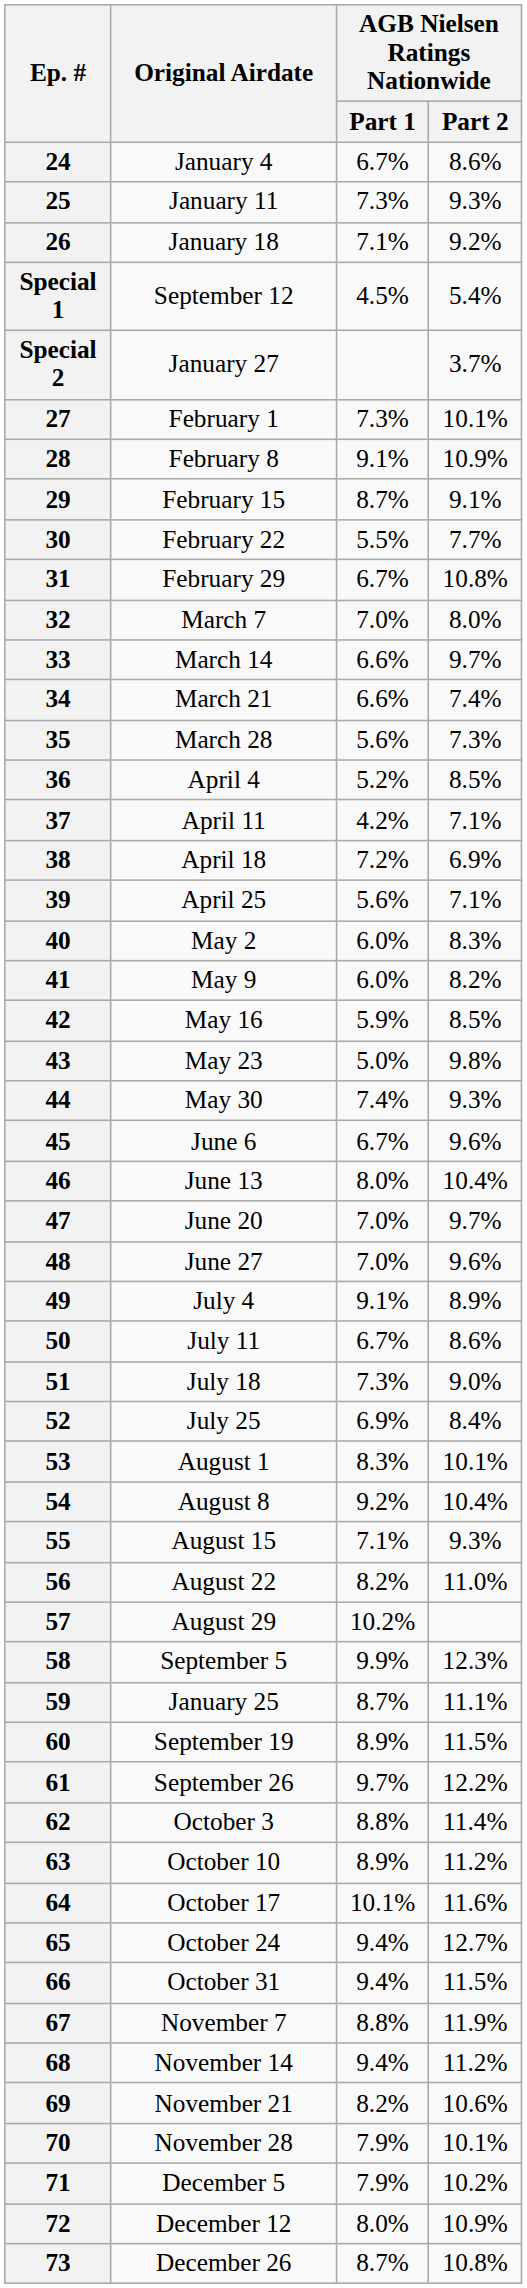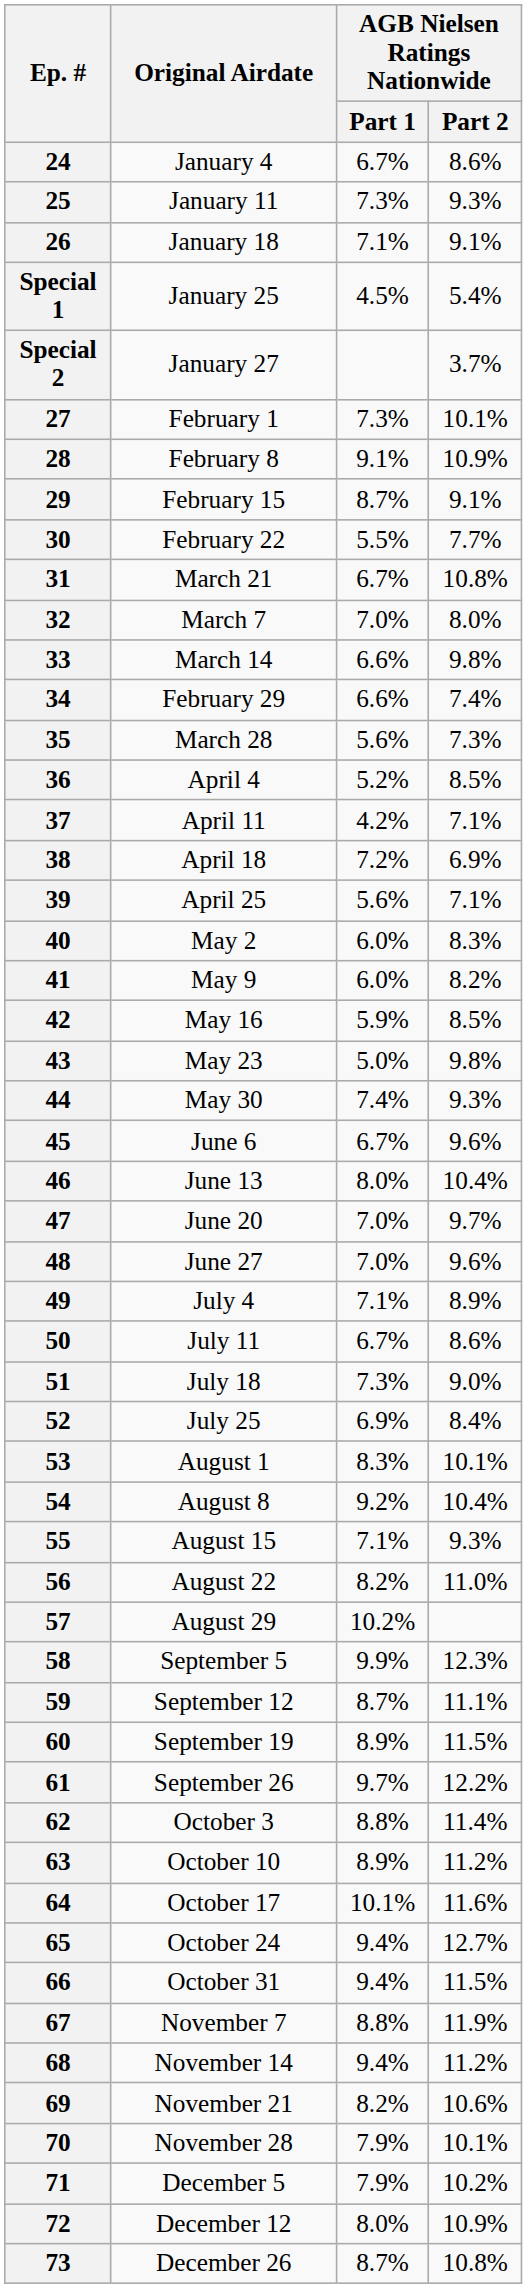 <table class="wikitable" style="text-align:center">
 <tr>
 <th rowspan=2 style=width:60px>Ep. #</th>
 <th rowspan=2 style=width:135px>Original Airdate</th>
 <th colspan=2 width=110>AGB Nielsen Ratings Nationwide</th>
 </tr>
 <tr>
 <th>Part 1</th>
 <th>Part 2</th>
 </tr>
 <tr>
 <th>24</th>
 <td>January 4</td>
 <td>6.7%</td>
 <td>8.6%</td>
 </tr>
 <tr>
 <th>25</th>
 <td>January 11</td>
 <td>7.3%</td>
 <td>9.3%</td>
 </tr>
 <tr>
 <th>26</th>
 <td>January 18</td>
 <td>7.1%</td>
-<td>9.2%</td>
+<td>9.1%</td>
 </tr>
 <tr>
 <th>Special 1</th>
-<td>September 12</td>
+<td>January 25</td>
 <td>4.5%</td>
 <td>5.4%</td>
 </tr>
 <tr>
 <th>Special 2</th>
 <td>January 27</td>
 <td></td>
 <td>3.7%</td>
 </tr>
 <tr>
 <th>27</th>
 <td>February 1</td>
 <td>7.3%</td>
 <td>10.1%</td>
 </tr>
 <tr>
 <th>28</th>
 <td>February 8</td>
 <td>9.1%</td>
 <td>10.9%</td>
 </tr>
 <tr>
 <th>29</th>
 <td>February 15</td>
 <td>8.7%</td>
 <td>9.1%</td>
 </tr>
 <tr>
 <th>30</th>
 <td>February 22</td>
 <td>5.5%</td>
 <td>7.7%</td>
 </tr>
 <tr>
 <th>31</th>
-<td>February 29</td>
+<td>March 21</td>
 <td>6.7%</td>
 <td>10.8%</td>
 </tr>
 <tr>
 <th>32</th>
 <td>March 7</td>
 <td>7.0%</td>
 <td>8.0%</td>
 </tr>
 <tr>
 <th>33</th>
 <td>March 14</td>
 <td>6.6%</td>
-<td>9.7%</td>
+<td>9.8%</td>
 </tr>
 <tr>
 <th>34</th>
-<td>March 21</td>
+<td>February 29</td>
 <td>6.6%</td>
 <td>7.4%</td>
 </tr>
 <tr>
 <th>35</th>
 <td>March 28</td>
 <td>5.6%</td>
 <td>7.3%</td>
 </tr>
 <tr>
 <th>36</th>
 <td>April 4</td>
 <td>5.2%</td>
 <td>8.5%</td>
 </tr>
 <tr>
 <th>37</th>
 <td>April 11</td>
 <td>4.2%</td>
 <td>7.1%</td>
 </tr>
 <tr>
 <th>38</th>
 <td>April 18</td>
 <td>7.2%</td>
 <td>6.9%</td>
 </tr>
 <tr>
 <th>39</th>
 <td>April 25</td>
 <td>5.6%</td>
 <td>7.1%</td>
 </tr>
 <tr>
 <th>40</th>
 <td>May 2</td>
 <td>6.0%</td>
 <td>8.3%</td>
 </tr>
 <tr>
 <th>41</th>
 <td>May 9</td>
 <td>6.0%</td>
 <td>8.2%</td>
 </tr>
 <tr>
 <th>42</th>
 <td>May 16</td>
 <td>5.9%</td>
 <td>8.5%</td>
 </tr>
 <tr>
 <th>43</th>
 <td>May 23</td>
 <td>5.0%</td>
 <td>9.8%</td>
 </tr>
 <tr>
 <th>44</th>
 <td>May 30</td>
 <td>7.4%</td>
 <td>9.3%</td>
 </tr>
 <tr>
 <th>45</th>
 <td>June 6</td>
 <td>6.7%</td>
 <td>9.6%</td>
 </tr>
 <tr>
 <th>46</th>
 <td>June 13</td>
 <td>8.0%</td>
 <td>10.4%</td>
 </tr>
 <tr>
 <th>47</th>
 <td>June 20</td>
 <td>7.0%</td>
 <td>9.7%</td>
 </tr>
 <tr>
 <th>48</th>
 <td>June 27</td>
 <td>7.0%</td>
 <td>9.6%</td>
 </tr>
 <tr>
 <th>49</th>
 <td>July 4</td>
-<td>9.1%</td>
+<td>7.1%</td>
 <td>8.9%</td>
 </tr>
 <tr>
 <th>50</th>
 <td>July 11</td>
 <td>6.7%</td>
 <td>8.6%</td>
 </tr>
 <tr>
 <th>51</th>
 <td>July 18</td>
 <td>7.3%</td>
 <td>9.0%</td>
 </tr>
 <tr>
 <th>52</th>
 <td>July 25</td>
 <td>6.9%</td>
 <td>8.4%</td>
 </tr>
 <tr>
 <th>53</th>
 <td>August 1</td>
 <td>8.3%</td>
 <td>10.1%</td>
 </tr>
 <tr>
 <th>54</th>
 <td>August 8</td>
 <td>9.2%</td>
 <td>10.4%</td>
 </tr>
 <tr>
 <th>55</th>
 <td>August 15</td>
 <td>7.1%</td>
 <td>9.3%</td>
 </tr>
 <tr>
 <th>56</th>
 <td>August 22</td>
 <td>8.2%</td>
 <td>11.0%</td>
 </tr>
 <tr>
 <th>57</th>
 <td>August 29</td>
 <td>10.2%</td>
 <td></td>
 </tr>
 <tr>
 <th>58</th>
 <td>September 5</td>
 <td>9.9%</td>
 <td>12.3%</td>
 </tr>
 <tr>
 <th>59</th>
-<td>January 25</td>
+<td>September 12</td>
 <td>8.7%</td>
 <td>11.1%</td>
 </tr>
 <tr>
 <th>60</th>
 <td>September 19</td>
 <td>8.9%</td>
 <td>11.5%</td>
 </tr>
 <tr>
 <th>61</th>
 <td>September 26</td>
 <td>9.7%</td>
 <td>12.2%</td>
 </tr>
 <tr>
 <th>62</th>
 <td>October 3</td>
 <td>8.8%</td>
 <td>11.4%</td>
 </tr>
 <tr>
 <th>63</th>
 <td>October 10</td>
 <td>8.9%</td>
 <td>11.2%</td>
 </tr>
 <tr>
 <th>64</th>
 <td>October 17</td>
 <td>10.1%</td>
 <td>11.6%</td>
 </tr>
 <tr>
 <th>65</th>
 <td>October 24</td>
 <td>9.4%</td>
 <td>12.7%</td>
 </tr>
 <tr>
 <th>66</th>
 <td>October 31</td>
 <td>9.4%</td>
 <td>11.5%</td>
 </tr>
 <tr>
 <th>67</th>
 <td>November 7</td>
 <td>8.8%</td>
 <td>11.9%</td>
 </tr>
 <tr>
 <th>68</th>
 <td>November 14</td>
 <td>9.4%</td>
 <td>11.2%</td>
 </tr>
 <tr>
 <th>69</th>
 <td>November 21</td>
 <td>8.2%</td>
 <td>10.6%</td>
 </tr>
 <tr>
 <th>70</th>
 <td>November 28</td>
 <td>7.9%</td>
 <td>10.1%</td>
 </tr>
 <tr>
 <th>71</th>
 <td>December 5</td>
 <td>7.9%</td>
 <td>10.2%</td>
 </tr>
 <tr>
 <th>72</th>
 <td>December 12</td>
 <td>8.0%</td>
 <td>10.9%</td>
 </tr>
 <tr>
 <th>73</th>
 <td>December 26</td>
 <td>8.7%</td>
 <td>10.8%</td>
 </tr>
 </table>
